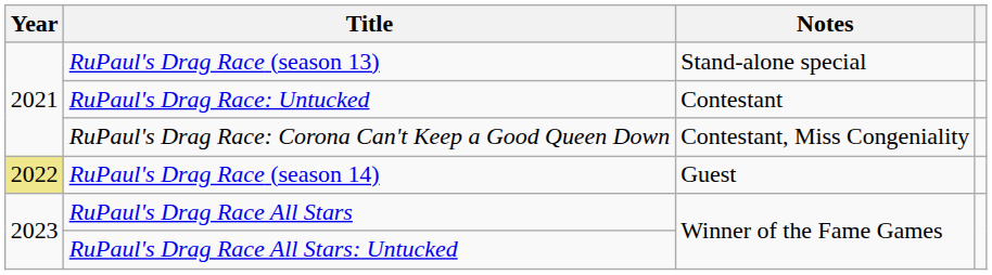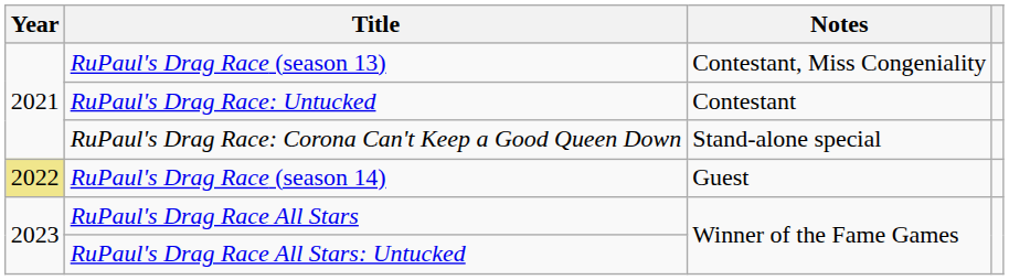 <table class="wikitable">
 <tr>
 <th>Year</th>
 <th>Title</th>
 <th>Notes</th>
 <th style="text-align: center;" class="unsortable"></th>
 </tr>
 <tr>
 <td rowspan=3>2021</td>
 <td><a href='#'><em>RuPaul's Drag Race</em> (season 13)</a></td>
-<td>Stand-alone special</td>
+<td>Contestant, Miss Congeniality</td>
 <td></td>
 </tr>
 <tr>
 <td><em><a href='#'>RuPaul's Drag Race: Untucked</a></em></td>
 <td>Contestant</td>
 <td></td>
 </tr>
 <tr>
 <td><em>RuPaul's Drag Race: Corona Can't Keep a Good Queen Down</em></td>
-<td>Contestant, Miss Congeniality</td>
+<td>Stand-alone special</td>
 <td></td>
 </tr>
 <tr>
 <td style="background: khaki;">2022</td>
 <td><a href='#'><em>RuPaul's Drag Race</em> (season 14)</a></td>
 <td>Guest</td>
 <td></td>
 </tr>
 <tr>
 <td rowspan=2>2023</td>
 <td scope="row"><em><a href='#'>RuPaul's Drag Race All Stars</a></em></td>
 <td rowspan="2">Winner of the Fame Games</td>
 <td rowspan="2" style="text-align: center;"></td>
 </tr>
 <tr>
 <td scope="row"><em><a href='#'>RuPaul's Drag Race All Stars: Untucked</a></em></td>
 </tr>
 </table>
